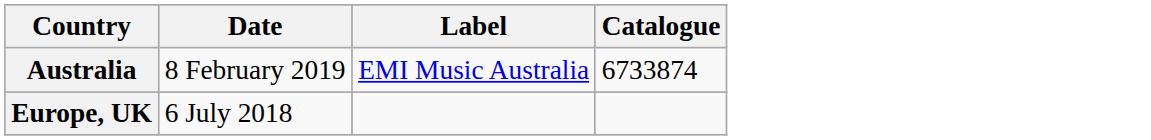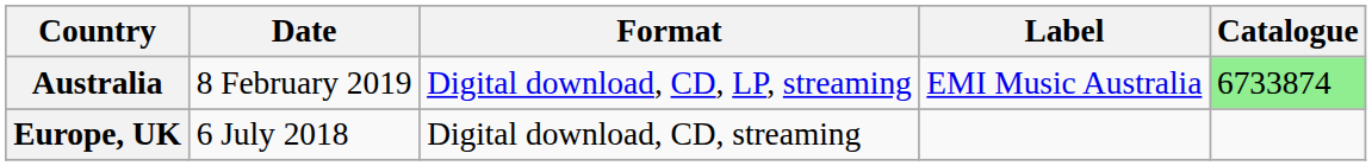 <table class="wikitable plainrowheaders">
 <tr>
 <th scope="col">Country</th>
 <th scope="col">Date</th>
+<th scope="col">Format</th>
 <th scope="col">Label</th>
 <th scope="col">Catalogue</th>
 </tr>
 <tr>
 <th scope="row">Australia</th>
 <td>8 February 2019</td>
+<td><a href='#'>Digital download</a>, <a href='#'>CD</a>, <a href='#'>LP</a>, <a href='#'>streaming</a></td>
 <td><a href='#'>EMI Music Australia</a></td>
-<td>6733874</td>
+<td style="background: lightgreen;">6733874</td>
 </tr>
 <tr>
 <th scope="row">Europe, UK</th>
 <td>6 July 2018</td>
+<td>Digital download, CD, streaming</td>
 <td></td>
 <td></td>
 </tr>
 </table>
